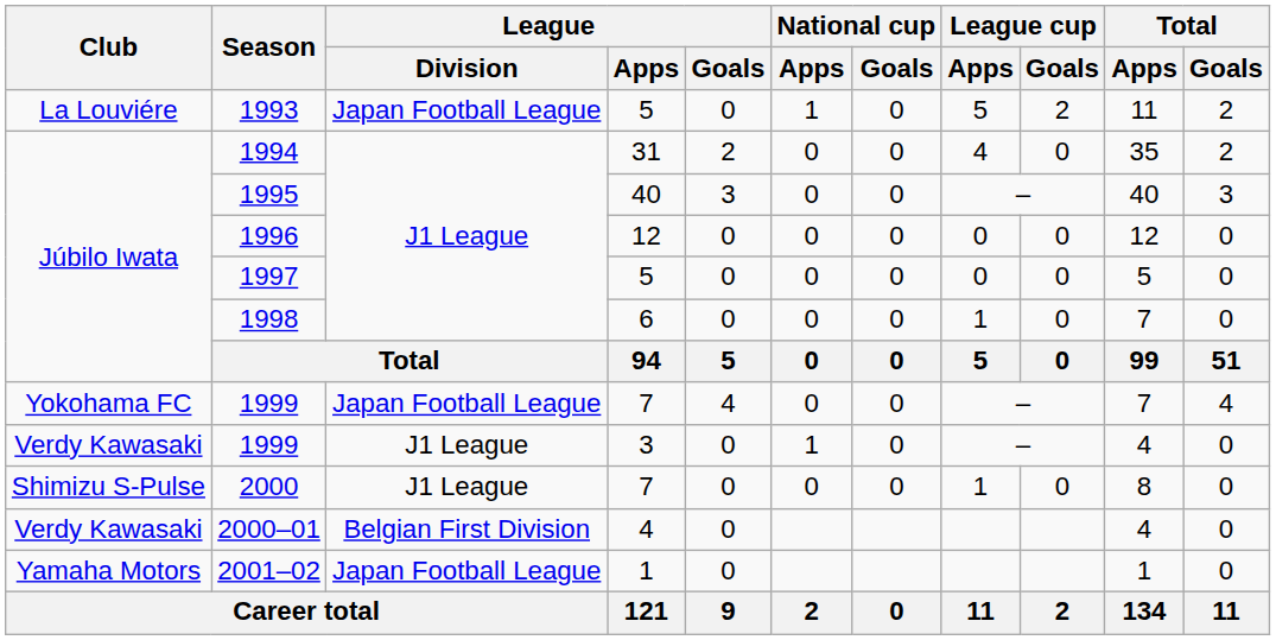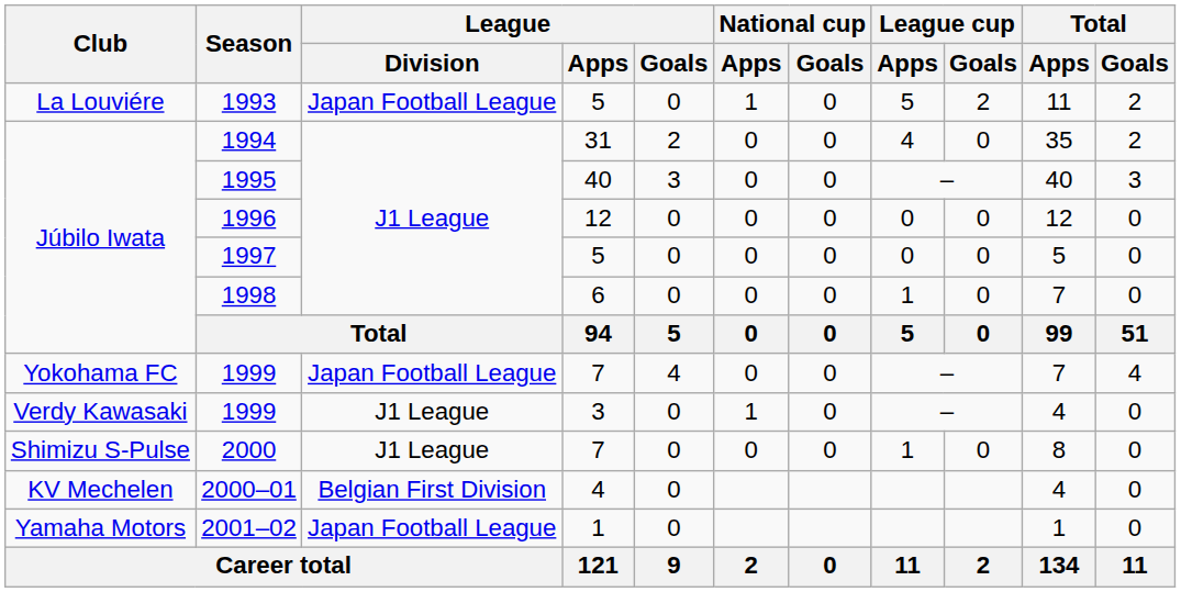 <table class="wikitable" style="text-align:center">
 <tr>
 <th rowspan="2">Club</th>
 <th rowspan="2">Season</th>
 <th colspan="3">League</th>
 <th colspan="2">National cup</th>
 <th colspan="2">League cup</th>
 <th colspan="2">Total</th>
 </tr>
 <tr>
 <th>Division</th>
 <th>Apps</th>
 <th>Goals</th>
 <th>Apps</th>
 <th>Goals</th>
 <th>Apps</th>
 <th>Goals</th>
 <th>Apps</th>
 <th>Goals</th>
 </tr>
 <tr>
 <td><a href='#'>La Louviére</a></td>
 <td><a href='#'>1993</a></td>
 <td><a href='#'>Japan Football League</a></td>
 <td>5</td>
 <td>0</td>
 <td>1</td>
 <td>0</td>
 <td>5</td>
 <td>2</td>
 <td>11</td>
 <td>2</td>
 </tr>
 <tr>
 <td rowspan="6"><a href='#'>Júbilo Iwata</a></td>
 <td><a href='#'>1994</a></td>
 <td rowspan="5"><a href='#'>J1 League</a></td>
 <td>31</td>
 <td>2</td>
 <td>0</td>
 <td>0</td>
 <td>4</td>
 <td>0</td>
 <td>35</td>
 <td>2</td>
 </tr>
 <tr>
 <td><a href='#'>1995</a></td>
 <td>40</td>
 <td>3</td>
 <td>0</td>
 <td>0</td>
 <td colspan="2">–</td>
 <td>40</td>
 <td>3</td>
 </tr>
 <tr>
 <td><a href='#'>1996</a></td>
 <td>12</td>
 <td>0</td>
 <td>0</td>
 <td>0</td>
 <td>0</td>
 <td>0</td>
 <td>12</td>
 <td>0</td>
 </tr>
 <tr>
 <td><a href='#'>1997</a></td>
 <td>5</td>
 <td>0</td>
 <td>0</td>
 <td>0</td>
 <td>0</td>
 <td>0</td>
 <td>5</td>
 <td>0</td>
 </tr>
 <tr>
 <td><a href='#'>1998</a></td>
 <td>6</td>
 <td>0</td>
 <td>0</td>
 <td>0</td>
 <td>1</td>
 <td>0</td>
 <td>7</td>
 <td>0</td>
 </tr>
 <tr>
 <th colspan="2">Total</th>
 <th>94</th>
 <th>5</th>
 <th>0</th>
 <th>0</th>
 <th>5</th>
 <th>0</th>
 <th>99</th>
 <th>51</th>
 </tr>
 <tr>
 <td><a href='#'>Yokohama FC</a></td>
 <td><a href='#'>1999</a></td>
 <td><a href='#'>Japan Football League</a></td>
 <td>7</td>
 <td>4</td>
 <td>0</td>
 <td>0</td>
 <td colspan="2">–</td>
 <td>7</td>
 <td>4</td>
 </tr>
 <tr>
 <td><a href='#'>Verdy Kawasaki</a></td>
 <td><a href='#'>1999</a></td>
 <td>J1 League</td>
 <td>3</td>
 <td>0</td>
 <td>1</td>
 <td>0</td>
 <td colspan="2">–</td>
 <td>4</td>
 <td>0</td>
 </tr>
 <tr>
 <td><a href='#'>Shimizu S-Pulse</a></td>
 <td><a href='#'>2000</a></td>
 <td>J1 League</td>
 <td>7</td>
 <td>0</td>
 <td>0</td>
 <td>0</td>
 <td>1</td>
 <td>0</td>
 <td>8</td>
 <td>0</td>
 </tr>
 <tr>
-<td><a href='#'>Verdy Kawasaki</a></td>
+<td><a href='#'>KV Mechelen</a></td>
 <td><a href='#'>2000–01</a></td>
 <td><a href='#'>Belgian First Division</a></td>
 <td>4</td>
 <td>0</td>
 <td></td>
 <td></td>
 <td></td>
 <td></td>
 <td>4</td>
 <td>0</td>
 </tr>
 <tr>
 <td><a href='#'>Yamaha Motors</a></td>
 <td><a href='#'>2001–02</a></td>
 <td><a href='#'>Japan Football League</a></td>
 <td>1</td>
 <td>0</td>
 <td></td>
 <td></td>
 <td></td>
 <td></td>
 <td>1</td>
 <td>0</td>
 </tr>
 <tr>
 <th colspan="3">Career total</th>
 <th>121</th>
 <th>9</th>
 <th>2</th>
 <th>0</th>
 <th>11</th>
 <th>2</th>
 <th>134</th>
 <th>11</th>
 </tr>
 </table>
